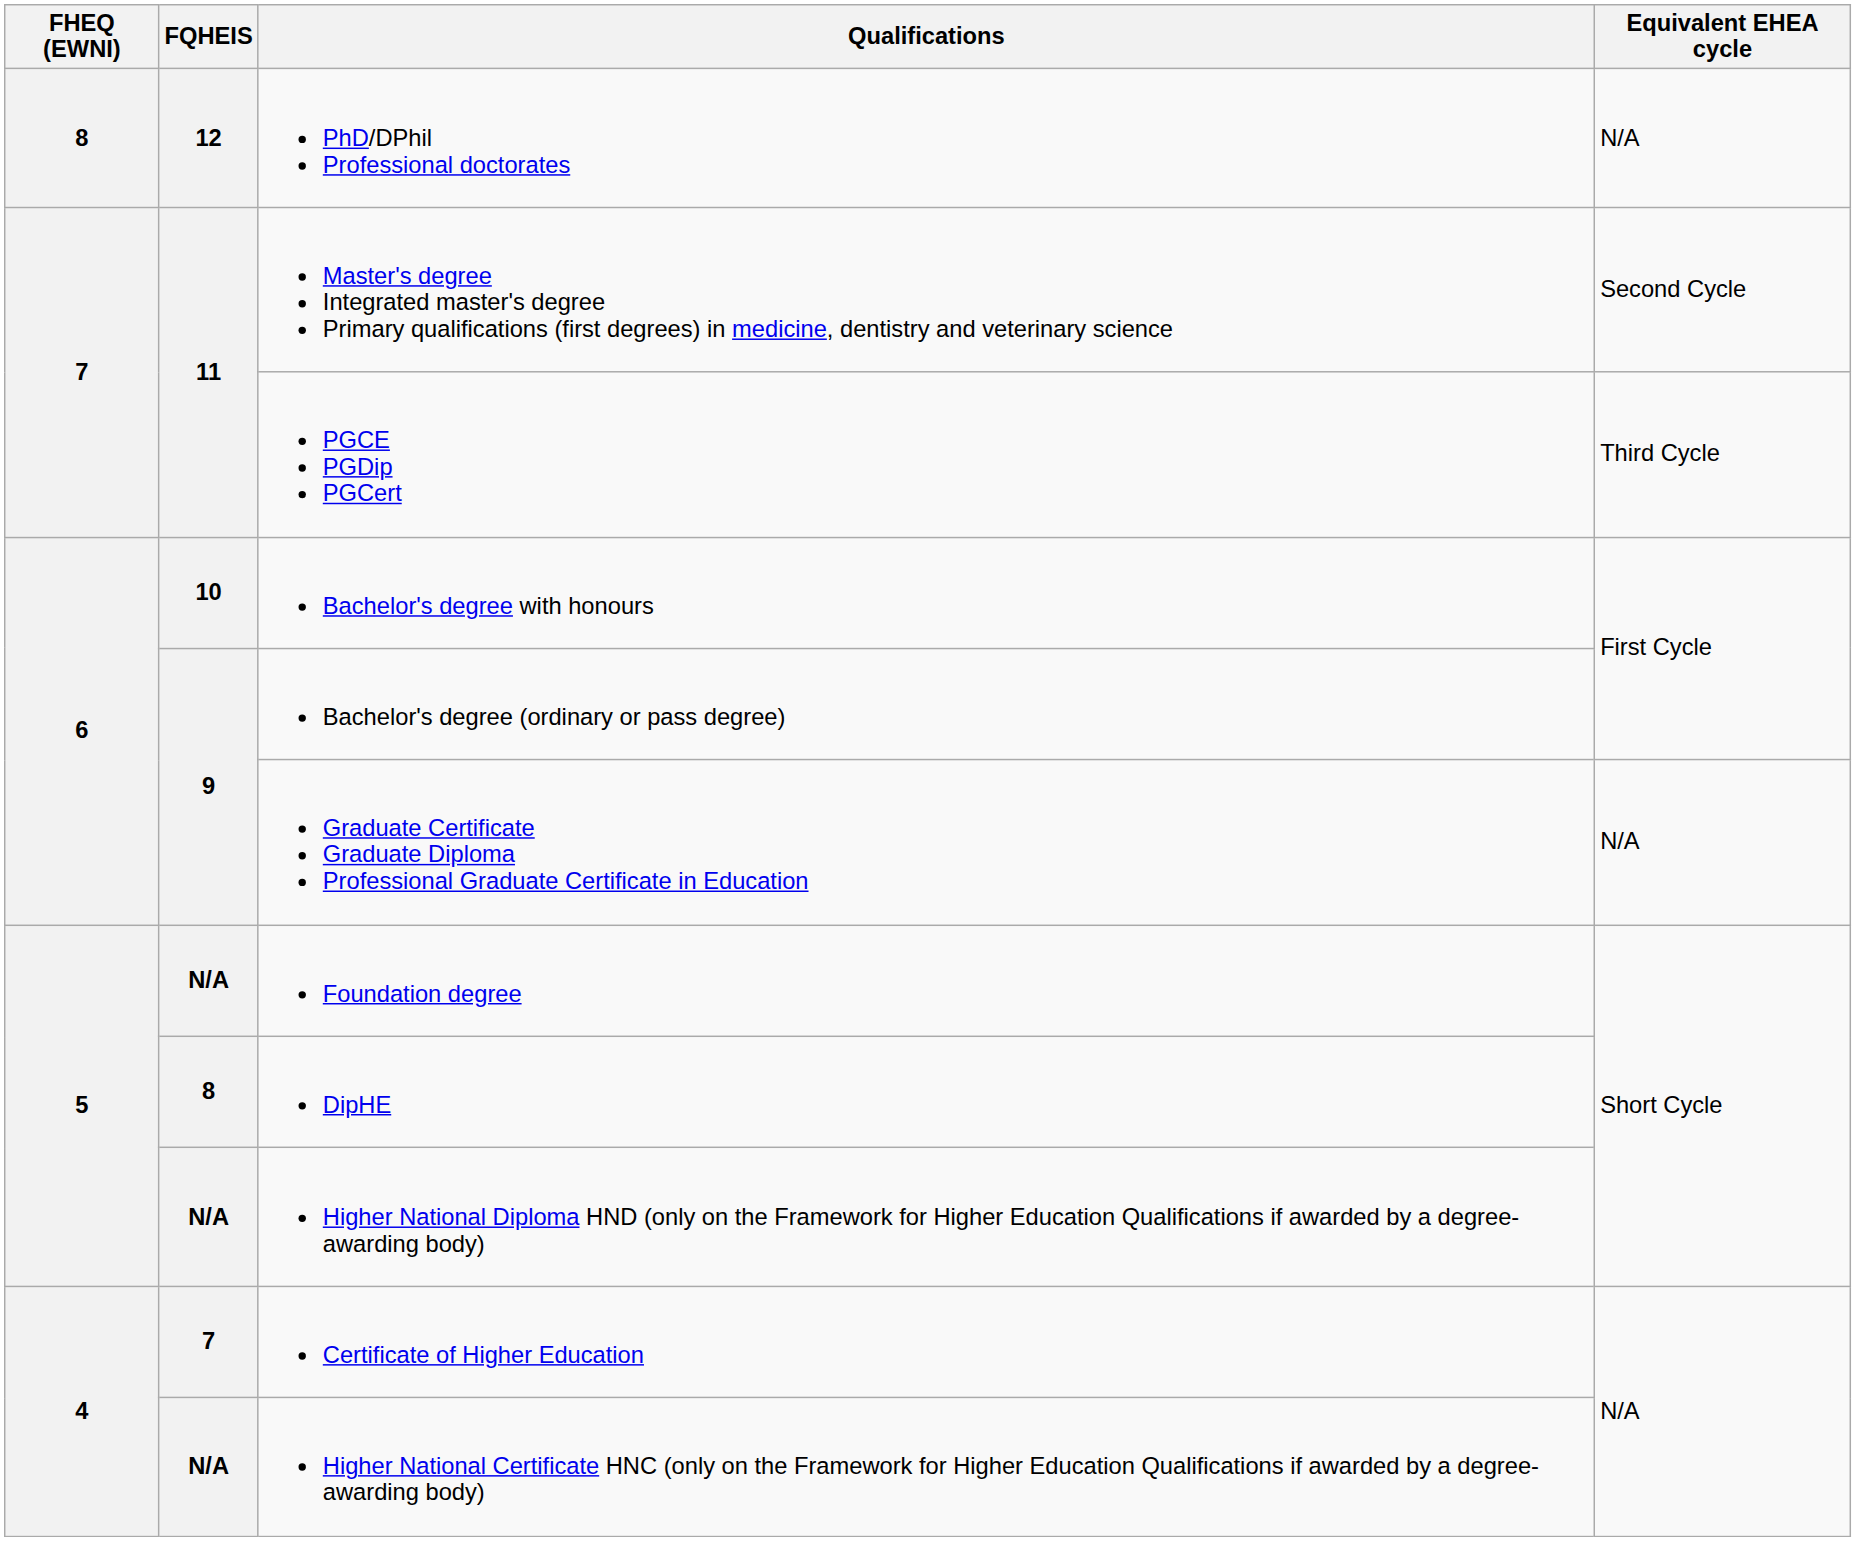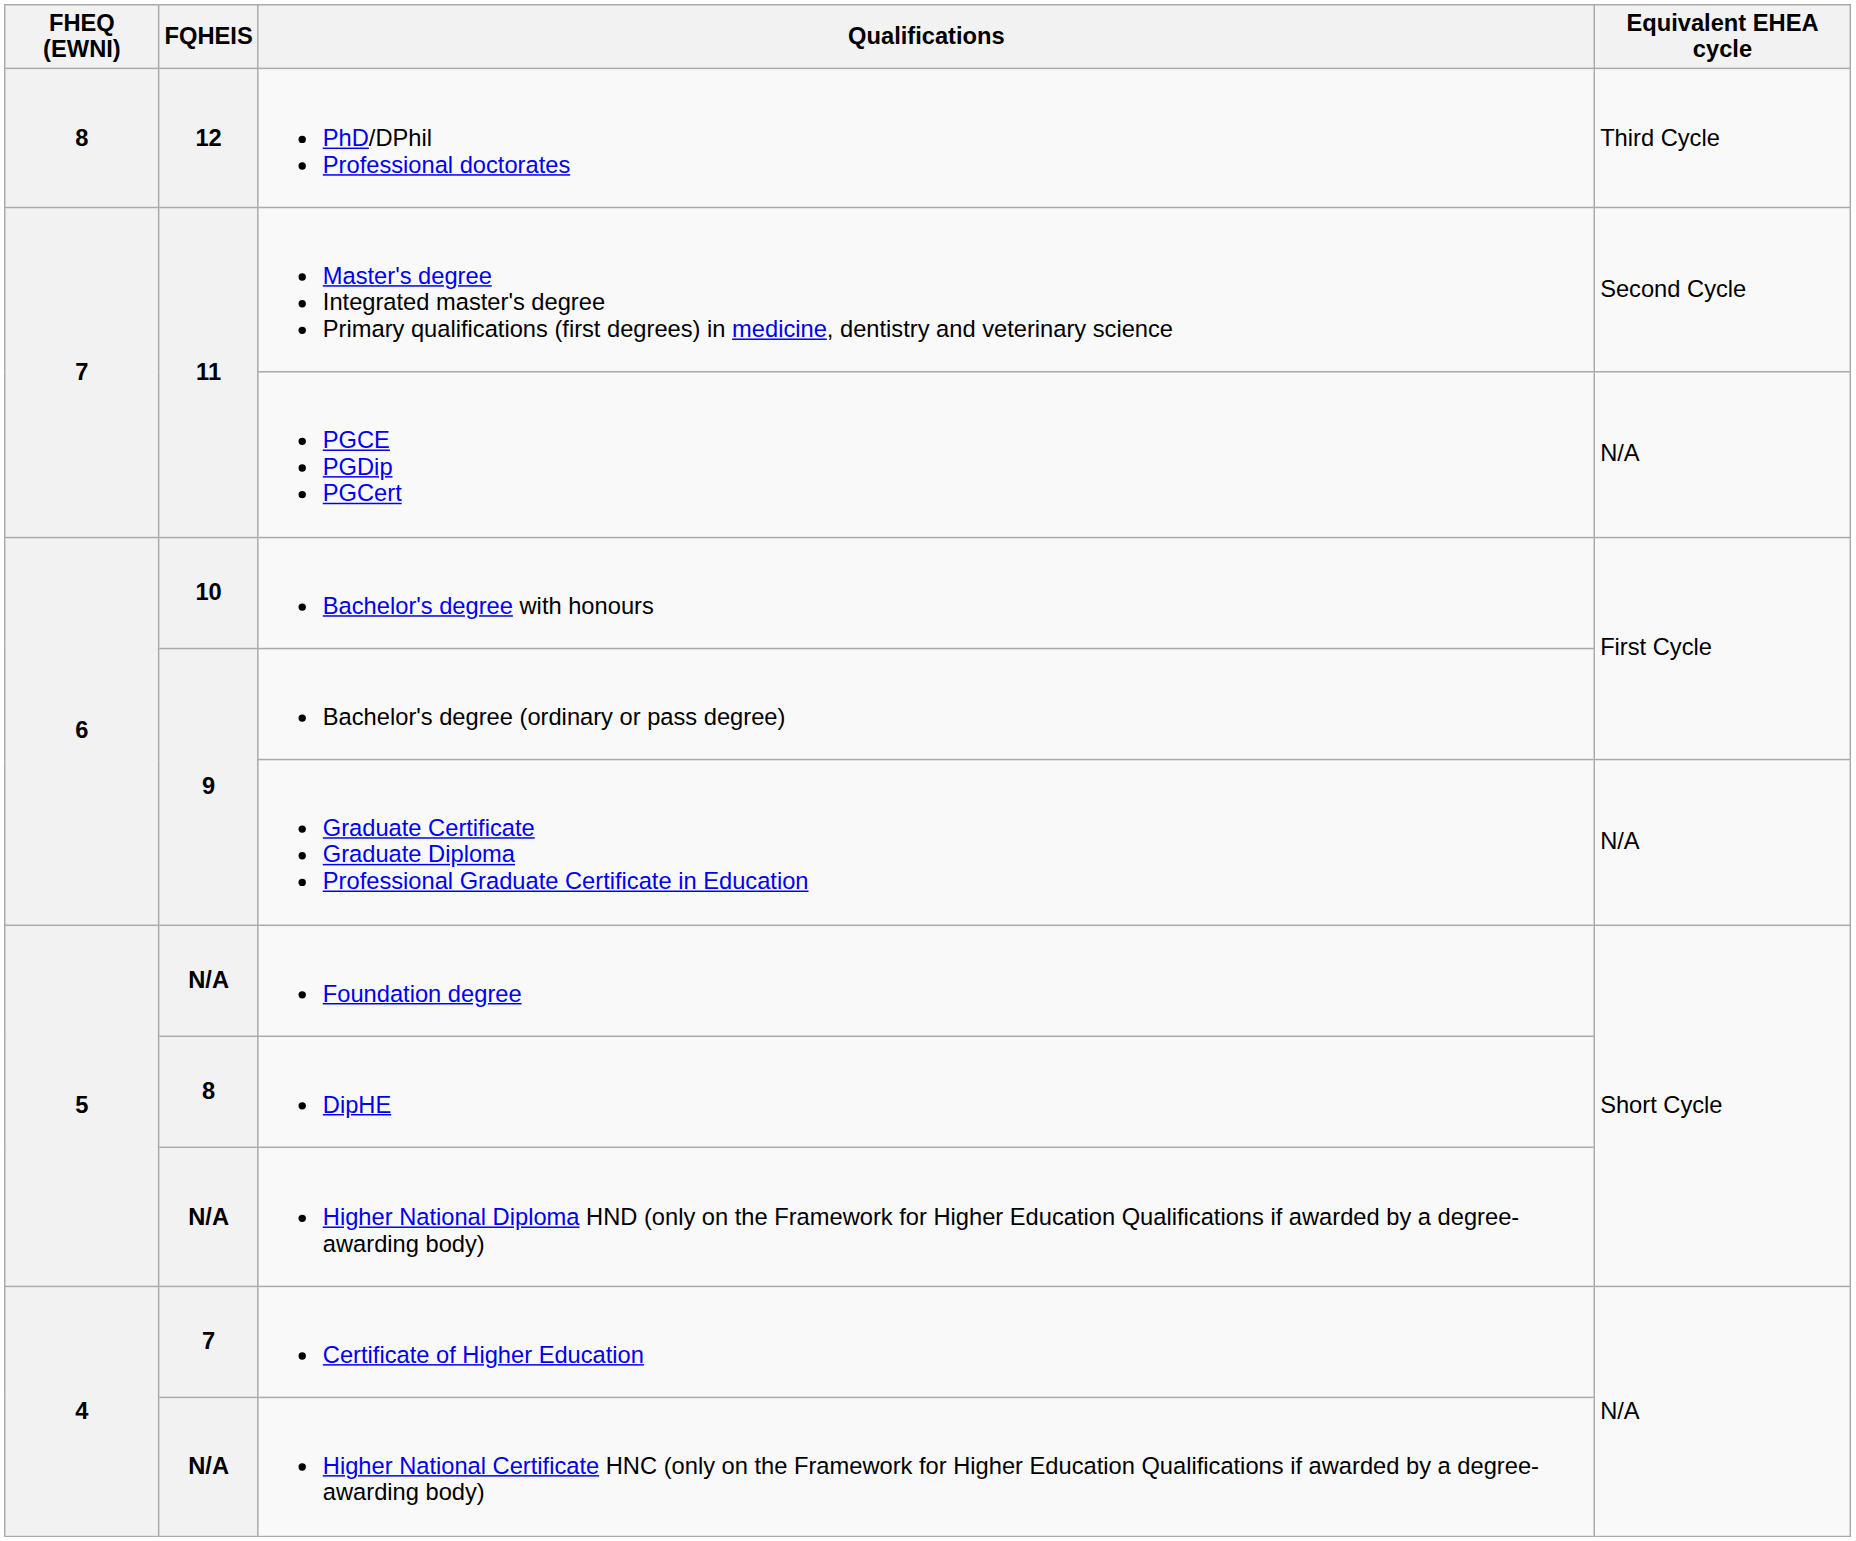 <table class="wikitable">
 <tr>
 <th>FHEQ (EWNI)</th>
 <th>FQHEIS</th>
 <th>Qualifications</th>
 <th>Equivalent EHEA cycle</th>
 </tr>
 <tr>
 <th>8</th>
 <th>12</th>
 <td><br><ul><li><a href='#'>PhD</a>/DPhil</li><li><a href='#'>Professional doctorates</a></li></ul></td>
-<td>N/A</td>
+<td>Third Cycle</td>
 </tr>
 <tr>
 <th rowspan=2>7</th>
 <th rowspan=2>11</th>
 <td><br><ul><li><a href='#'>Master's degree</a></li><li>Integrated master's degree</li><li>Primary qualifications (first degrees) in <a href='#'>medicine</a>, dentistry and veterinary science</li></ul></td>
 <td>Second Cycle</td>
 </tr>
 <tr>
 <td><br><ul><li><a href='#'>PGCE</a></li><li><a href='#'>PGDip</a></li><li><a href='#'>PGCert</a></li></ul></td>
-<td>Third Cycle</td>
+<td>N/A</td>
 </tr>
 <tr>
 <th rowspan=3>6</th>
 <th>10</th>
 <td><br><ul><li><a href='#'>Bachelor's degree</a> with honours</li></ul></td>
 <td rowspan=2>First Cycle</td>
 </tr>
 <tr>
 <th rowspan=2>9</th>
 <td><br><ul><li>Bachelor's degree (ordinary or pass degree)</li></ul></td>
 </tr>
 <tr>
 <td><br><ul><li><a href='#'>Graduate Certificate</a></li><li><a href='#'>Graduate Diploma</a></li><li><a href='#'>Professional Graduate Certificate in Education</a></li></ul></td>
 <td>N/A</td>
 </tr>
 <tr>
 <th rowspan=3>5</th>
 <th>N/A</th>
 <td><br><ul><li><a href='#'>Foundation degree</a></li></ul></td>
 <td rowspan=3>Short Cycle</td>
 </tr>
 <tr>
 <th>8</th>
 <td><br><ul><li><a href='#'>DipHE</a></li></ul></td>
 </tr>
 <tr>
 <th>N/A</th>
 <td><br><ul><li><a href='#'>Higher National Diploma</a> HND (only on the Framework for Higher Education Qualifications if awarded by a degree-awarding body)</li></ul></td>
 </tr>
 <tr>
 <th rowspan=2>4</th>
 <th>7</th>
 <td><br><ul><li><a href='#'>Certificate of Higher Education</a></li></ul></td>
 <td rowspan=2>N/A</td>
 </tr>
 <tr>
 <th>N/A</th>
 <td><br><ul><li><a href='#'>Higher National Certificate</a> HNC (only on the Framework for Higher Education Qualifications if awarded by a degree-awarding body)</li></ul></td>
 </tr>
 </table>
